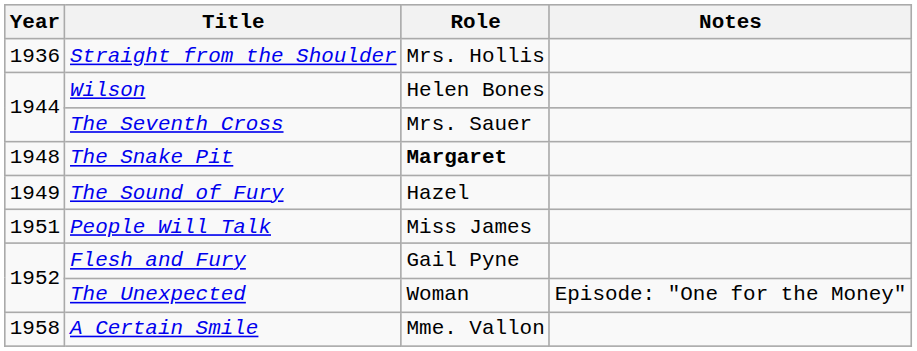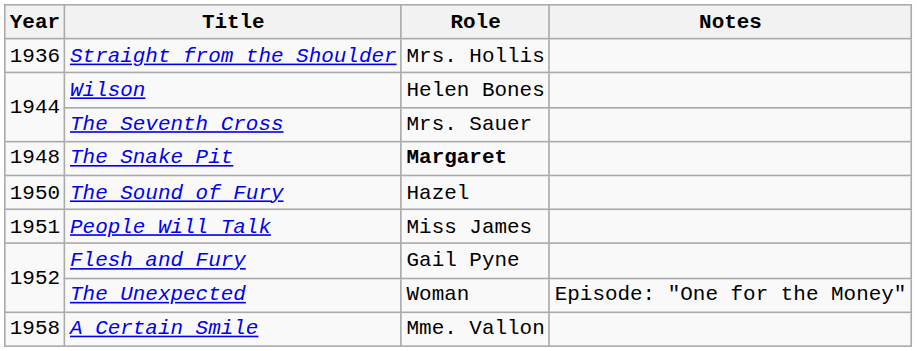 <table class="wikitable">
 <tr>
 <th>Year</th>
 <th>Title</th>
 <th>Role</th>
 <th>Notes</th>
 </tr>
 <tr>
 <td>1936</td>
 <td><em><a href='#'>Straight from the Shoulder</a></em></td>
 <td>Mrs. Hollis</td>
 <td></td>
 </tr>
 <tr>
 <td rowspan=2>1944</td>
 <td><em><a href='#'>Wilson</a></em></td>
 <td>Helen Bones</td>
 <td></td>
 </tr>
 <tr>
 <td><em><a href='#'>The Seventh Cross</a></em></td>
 <td>Mrs. Sauer</td>
 <td></td>
 </tr>
 <tr>
 <td>1948</td>
 <td><em><a href='#'>The Snake Pit</a></em></td>
 <td><strong>Margaret</strong></td>
 <td></td>
 </tr>
 <tr>
-<td>1949</td>
+<td>1950</td>
 <td><em><a href='#'>The Sound of Fury</a></em></td>
 <td>Hazel</td>
 <td></td>
 </tr>
 <tr>
 <td>1951</td>
 <td><em><a href='#'>People Will Talk</a></em></td>
 <td>Miss James</td>
 <td></td>
 </tr>
 <tr>
 <td rowspan=2>1952</td>
 <td><em><a href='#'>Flesh and Fury</a></em></td>
 <td>Gail Pyne</td>
 <td></td>
 </tr>
 <tr>
 <td><em><a href='#'>The Unexpected</a></em></td>
 <td>Woman</td>
 <td>Episode: "One for the Money"</td>
 </tr>
 <tr>
 <td>1958</td>
 <td><em><a href='#'>A Certain Smile</a></em></td>
 <td>Mme. Vallon</td>
 <td></td>
 </tr>
 </table>
